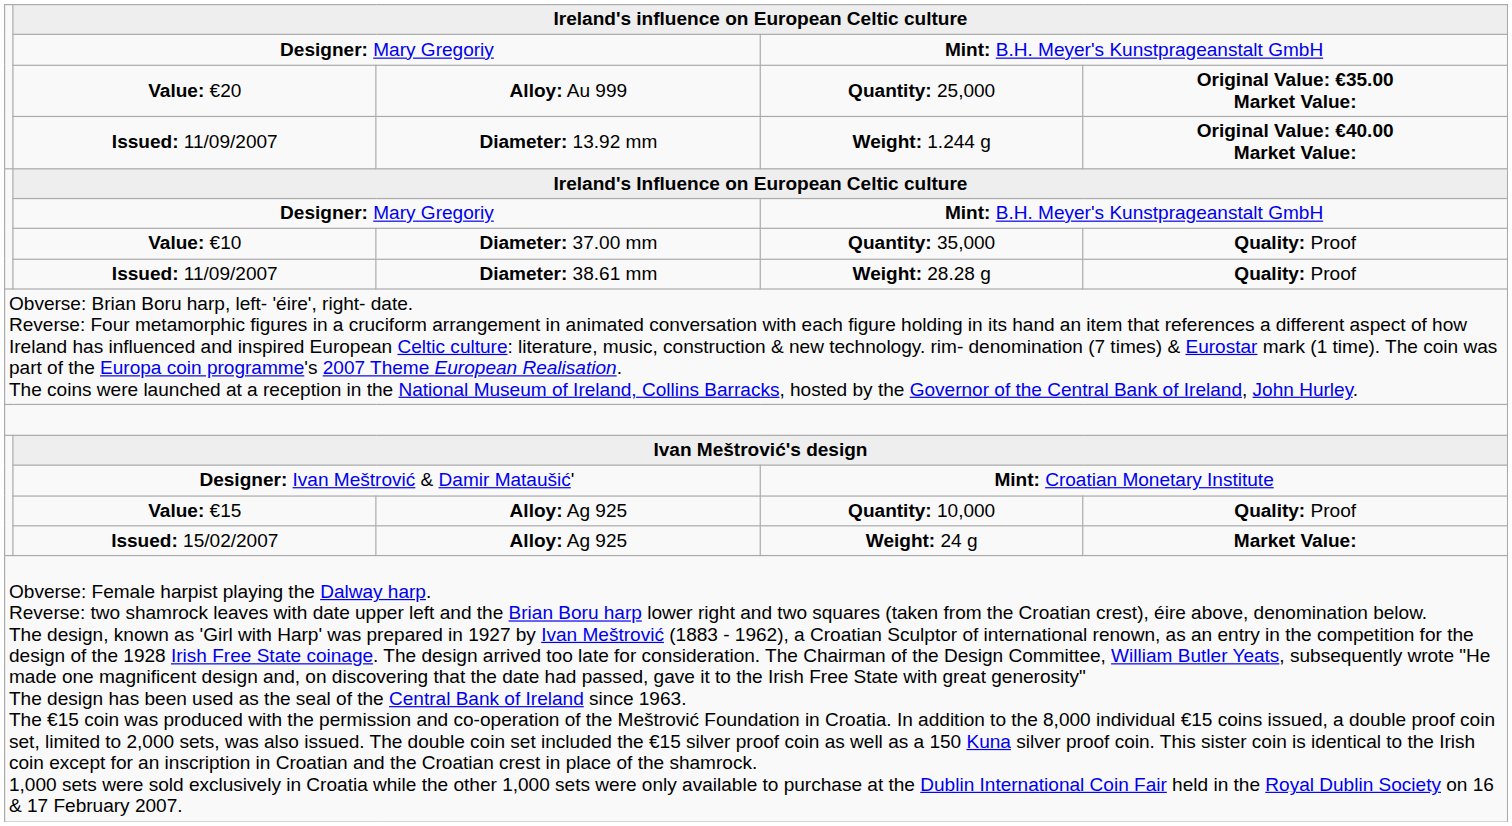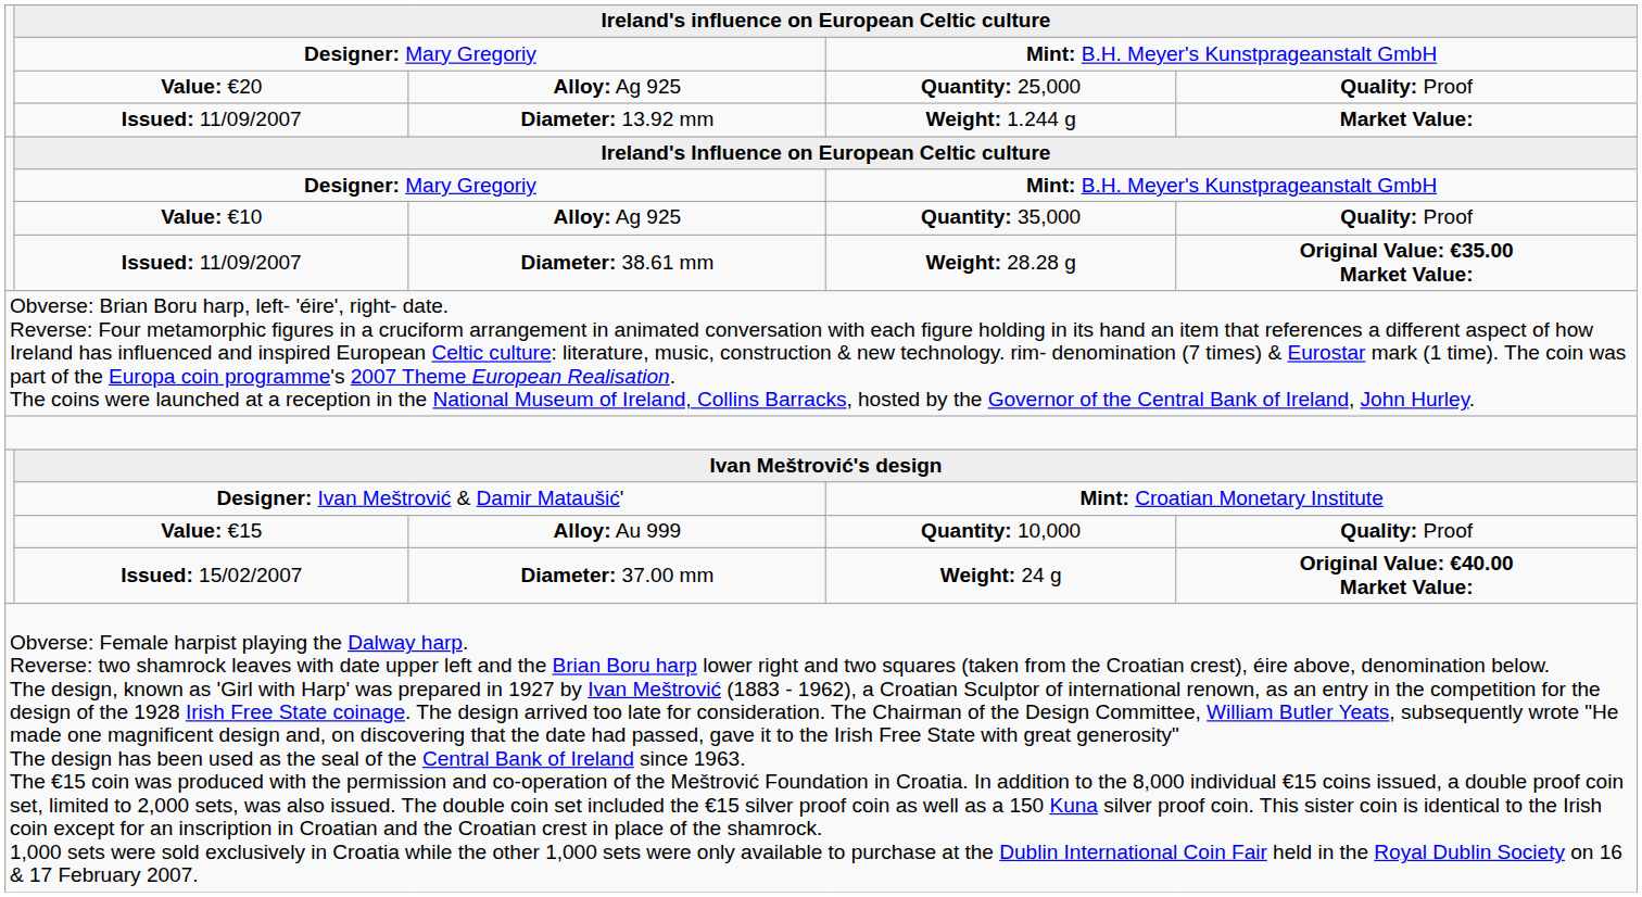 <table class="wikitable" style="width:100%;">
 <tr>
 <td rowspan="4"  style="white-space:nowrap; width:330px; text-align:center;"></td>
 <th colspan="4"  style="text-align:center; background:#eee;">Ireland's influence on European Celtic culture</th>
 </tr>
 <tr style="text-align:center;">
 <td colspan="2"  style="width:50%; "><strong>Designer:</strong> <a href='#'>Mary Gregoriy</a></td>
 <td colspan="2"  style="width:50%; "><strong>Mint:</strong> <a href='#'>B.H. Meyer's Kunstprageanstalt GmbH</a></td>
 </tr>
 <tr>
 <td align=center><strong>Value:</strong> €20</td>
-<td align=center><strong>Alloy:</strong> Au 999</td>
+<td align=center><strong>Alloy:</strong> Ag 925</td>
 <td align=center><strong>Quantity:</strong> 25,000</td>
-<td align=center><strong>Original Value: €35.00 <br>Market Value:</strong></td>
+<td align=center><strong>Quality:</strong> Proof</td>
 </tr>
 <tr>
 <td align=center><strong>Issued:</strong> 11/09/2007</td>
 <td align=center><strong>Diameter:</strong> 13.92 mm</td>
 <td align=center><strong>Weight:</strong> 1.244 g</td>
-<td align=center><strong>Original Value: €40.00 <br>Market Value:</strong></td>
+<td align=center><strong>Market Value:</strong></td>
 </tr>
 <tr>
 <td rowspan="4" style="text-align:center;"></td>
 <th colspan="4"  style="text-align:center; background:#eee;">Ireland's Influence on European Celtic culture</th>
 </tr>
 <tr style="text-align:center;">
 <td colspan="2"  style="width:50%; "><strong>Designer:</strong> <a href='#'>Mary Gregoriy</a></td>
 <td colspan="2"  style="width:50%; "><strong>Mint:</strong> <a href='#'>B.H. Meyer's Kunstprageanstalt GmbH</a></td>
 </tr>
 <tr>
 <td align=center><strong>Value:</strong> €10</td>
-<td align=center><strong>Diameter:</strong> 37.00 mm</td>
+<td align=center><strong>Alloy:</strong> Ag 925</td>
 <td align=center><strong>Quantity:</strong> 35,000</td>
 <td align=center><strong>Quality:</strong> Proof</td>
 </tr>
 <tr>
 <td align=center><strong>Issued:</strong> 11/09/2007</td>
 <td align=center><strong>Diameter:</strong> 38.61 mm</td>
 <td align=center><strong>Weight:</strong> 28.28 g</td>
-<td align=center><strong>Quality:</strong> Proof</td>
+<td align=center><strong>Original Value: €35.00 <br>Market Value:</strong></td>
 </tr>
 <tr>
 <td colspan="5" style="text-align:left;">Obverse: Brian Boru harp, left- 'éire', right- date.<br>Reverse: Four metamorphic figures in a cruciform arrangement in animated conversation with each figure holding in its hand an item that references a different aspect of how Ireland has influenced and inspired European <a href='#'>Celtic culture</a>: literature, music, construction & new technology. rim- denomination (7 times) & <a href='#'>Eurostar</a> mark (1 time). The coin was part of the <a href='#'>Europa coin programme</a>'s <a href='#'>2007 Theme <em>European Realisation</em></a>.<br>The coins were launched at a reception in the <a href='#'>National Museum of Ireland, Collins Barracks</a>, hosted by the <a href='#'>Governor of the Central Bank of Ireland</a>, <a href='#'>John Hurley</a>.</td>
 </tr>
 <tr>
 <td colspan="5" style="text-align:left;"> </td>
 </tr>
 <tr>
 <td rowspan="4" style="text-align:center;"></td>
 <th colspan="4"  style="text-align:center; background:#eee;">Ivan Meštrović's design</th>
 </tr>
 <tr style="text-align:center;">
 <td colspan="2"  style="width:50%; "><strong>Designer:</strong> <a href='#'>Ivan Meštrović</a> & <a href='#'>Damir Mataušić</a>'</td>
 <td colspan="2"  style="width:50%; "><strong>Mint:</strong> <a href='#'>Croatian Monetary Institute</a></td>
 </tr>
 <tr>
 <td align=center><strong>Value:</strong> €15</td>
-<td align=center><strong>Alloy:</strong> Ag 925</td>
+<td align=center><strong>Alloy:</strong> Au 999</td>
 <td align=center><strong>Quantity:</strong> 10,000</td>
 <td align=center><strong>Quality:</strong> Proof</td>
 </tr>
 <tr>
 <td align=center><strong>Issued:</strong> 15/02/2007</td>
-<td align=center><strong>Alloy:</strong> Ag 925</td>
+<td align=center><strong>Diameter:</strong> 37.00 mm</td>
 <td align=center><strong>Weight:</strong> 24 g</td>
-<td align=center><strong>Market Value:</strong></td>
+<td align=center><strong>Original Value: €40.00 <br>Market Value:</strong></td>
 </tr>
 <tr>
 <td colspan="5" style="text-align:left;"><br>Obverse: Female harpist playing the <a href='#'>Dalway harp</a>.<br>Reverse: two shamrock leaves with date upper left and the <a href='#'>Brian Boru harp</a> lower right and two squares (taken from the Croatian crest), éire above, denomination below.<br>The design, known as 'Girl with Harp' was prepared in 1927 by <a href='#'>Ivan Meštrović</a> (1883 - 1962), a Croatian Sculptor of international renown, as an entry in the competition for the design of the 1928 <a href='#'>Irish Free State coinage</a>. The design arrived too late for consideration. The Chairman of the Design Committee, <a href='#'>William Butler Yeats</a>, subsequently wrote "He made one magnificent design and, on discovering that the date had passed, gave it to the Irish Free State with great generosity"<br>The design has been used as the seal of the <a href='#'>Central Bank of Ireland</a> since 1963.<br>The €15 coin was produced with the permission and co-operation of the Meštrović Foundation in Croatia. In addition to the 8,000 individual €15 coins issued, a double proof coin set, limited to 2,000 sets, was also issued. The double coin set included the €15 silver proof coin as well as a 150 <a href='#'>Kuna</a> silver proof coin. This sister coin is identical to the Irish coin except for an inscription in Croatian and the Croatian crest in place of the shamrock.<br>1,000 sets were sold exclusively in Croatia while the other 1,000 sets were only available to purchase at the <a href='#'>Dublin International Coin Fair</a> held in the <a href='#'>Royal Dublin Society</a> on 16 & 17 February 2007.</td>
 </tr>
 </table>
